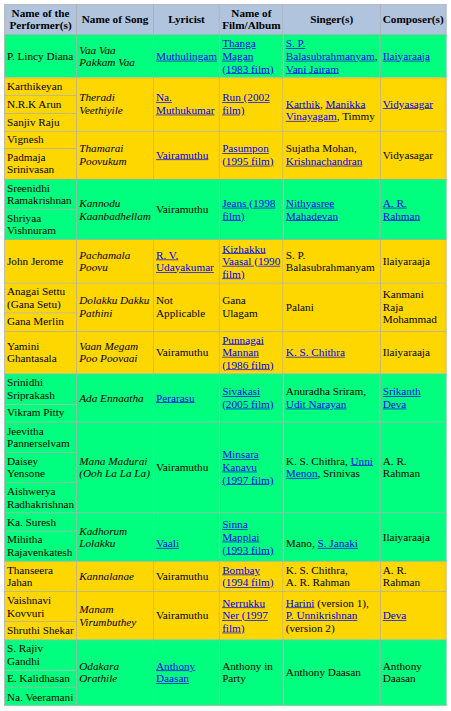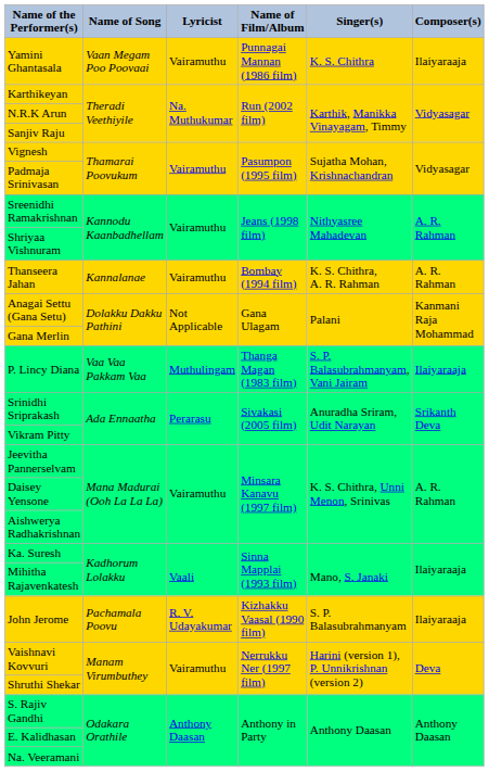 <table class="wikitable">
 <tr>
 <th style="width:5pt; background:LightSteelBlue;">Name of the Performer(s)</th>
 <th style="width:5pt; background:LightSteelBlue;">Name of Song</th>
 <th style="width:5pt; background:LightSteelBlue;">Lyricist</th>
 <th style="width:5pt; background:LightSteelBlue;">Name of Film/Album</th>
 <th style="width:5pt; background:LightSteelBlue;">Singer(s)</th>
 <th style="width:5pt; background:LightSteelBlue;">Composer(s)</th>
 </tr>
 <tr>
-<td bgcolor="#00FF7F">P. Lincy Diana</td>
-<td bgcolor="#00FF7F"><em>Vaa Vaa Pakkam Vaa</em></td>
-<td bgcolor="#00FF7F"><a href='#'>Muthulingam</a></td>
-<td bgcolor="#00FF7F"><a href='#'>Thanga Magan (1983 film)</a></td>
-<td bgcolor="#00FF7F"><a href='#'>S. P. Balasubrahmanyam</a>, <a href='#'>Vani Jairam</a></td>
-<td bgcolor="#00FF7F"><a href='#'>Ilaiyaraaja</a></td>
+<td bgcolor="#FFD700">Yamini Ghantasala</td>
+<td bgcolor="#FFD700"><em>Vaan Megam Poo Poovaai</em></td>
+<td bgcolor="#FFD700">Vairamuthu</td>
+<td bgcolor="#FFD700"><a href='#'>Punnagai Mannan (1986 film)</a></td>
+<td bgcolor="#FFD700"><a href='#'>K. S. Chithra</a></td>
+<td bgcolor="#FFD700">Ilaiyaraaja</td>
 </tr>
 <tr>
 <td bgcolor="#FFD700">Karthikeyan</td>
 <td rowspan="3" bgcolor="#FFD700"><em>Theradi Veethiyile</em></td>
 <td rowspan="3" bgcolor="#FFD700"><a href='#'>Na. Muthukumar</a></td>
 <td rowspan="3" bgcolor="#FFD700"><a href='#'>Run (2002 film)</a></td>
 <td rowspan="3" bgcolor="#FFD700"><br><a href='#'>Karthik</a>, <a href='#'>Manikka Vinayagam</a>,  Timmy</td>
 <td rowspan="3" bgcolor="#FFD700"><a href='#'>Vidyasagar</a></td>
 </tr>
 <tr>
 <td bgcolor="#FFD700">N.R.K Arun</td>
 </tr>
 <tr>
 <td bgcolor="#FFD700">Sanjiv Raju</td>
 </tr>
 <tr>
 <td bgcolor="#FFD700">Vignesh</td>
 <td rowspan="2" bgcolor="#FFD700"><em>Thamarai Poovukum</em></td>
 <td rowspan="2" bgcolor="#FFD700"><a href='#'>Vairamuthu</a></td>
 <td rowspan="2" bgcolor="#FFD700"><a href='#'>Pasumpon (1995 film)</a></td>
 <td rowspan="2" bgcolor="#FFD700">Sujatha Mohan, <a href='#'>Krishnachandran</a></td>
 <td rowspan="2" bgcolor="#FFD700">Vidyasagar</td>
 </tr>
 <tr>
 <td bgcolor="#FFD700">Padmaja Srinivasan</td>
 </tr>
 <tr>
 <td bgcolor="#00FF7F">Sreenidhi Ramakrishnan</td>
 <td rowspan="2" bgcolor="#00FF7F"><em>Kannodu Kaanbadhellam</em></td>
 <td rowspan="2" bgcolor="#00FF7F">Vairamuthu</td>
 <td rowspan="2" bgcolor="#00FF7F"><a href='#'>Jeans (1998 film)</a></td>
 <td rowspan="2" bgcolor="#00FF7F"><a href='#'>Nithyasree Mahadevan</a></td>
 <td rowspan="2" bgcolor="#00FF7F"><a href='#'>A. R. Rahman</a></td>
 </tr>
 <tr>
 <td bgcolor="#00FF7F">Shriyaa Vishnuram</td>
 </tr>
 <tr>
-<td bgcolor="#FFD700">John Jerome</td>
-<td bgcolor="#FFD700"><em>Pachamala Poovu</em></td>
-<td bgcolor="#FFD700"><a href='#'>R. V. Udayakumar</a></td>
-<td bgcolor="#FFD700"><a href='#'>Kizhakku Vaasal (1990 film)</a></td>
-<td bgcolor="#FFD700">S. P. Balasubrahmanyam</td>
-<td bgcolor="#FFD700">Ilaiyaraaja</td>
+<td bgcolor="#FFD700">Thanseera Jahan</td>
+<td bgcolor="#FFD700"><em>Kannalanae</em></td>
+<td bgcolor="#FFD700">Vairamuthu</td>
+<td bgcolor="#FFD700"><a href='#'>Bombay (1994 film)</a></td>
+<td bgcolor="#FFD700">K. S. Chithra,<br>A. R. Rahman</td>
+<td bgcolor="#FFD700">A. R. Rahman</td>
 </tr>
 <tr>
 <td bgcolor="#FFD700">Anagai Settu (Gana Setu)</td>
 <td rowspan="2" bgcolor="#FFD700"><em>Dolakku Dakku Pathini</em></td>
 <td rowspan="2" bgcolor="#FFD700">Not Applicable</td>
 <td rowspan="2" bgcolor="#FFD700">Gana Ulagam</td>
 <td rowspan="2" bgcolor="#FFD700">Palani</td>
 <td rowspan="2" bgcolor="#FFD700">Kanmani Raja Mohammad</td>
 </tr>
 <tr>
 <td bgcolor="#FFD700">Gana Merlin</td>
 </tr>
 <tr>
-<td bgcolor="#FFD700">Yamini Ghantasala</td>
-<td bgcolor="#FFD700"><em>Vaan Megam Poo Poovaai</em></td>
-<td bgcolor="#FFD700">Vairamuthu</td>
-<td bgcolor="#FFD700"><a href='#'>Punnagai Mannan (1986 film)</a></td>
-<td bgcolor="#FFD700"><a href='#'>K. S. Chithra</a></td>
-<td bgcolor="#FFD700">Ilaiyaraaja</td>
+<td bgcolor="#00FF7F">P. Lincy Diana</td>
+<td bgcolor="#00FF7F"><em>Vaa Vaa Pakkam Vaa</em></td>
+<td bgcolor="#00FF7F"><a href='#'>Muthulingam</a></td>
+<td bgcolor="#00FF7F"><a href='#'>Thanga Magan (1983 film)</a></td>
+<td bgcolor="#00FF7F"><a href='#'>S. P. Balasubrahmanyam</a>, <a href='#'>Vani Jairam</a></td>
+<td bgcolor="#00FF7F"><a href='#'>Ilaiyaraaja</a></td>
 </tr>
 <tr>
 <td bgcolor="#00FF7F">Srinidhi Sriprakash</td>
 <td rowspan="2" bgcolor="#00FF7F"><em>Ada Ennaatha</em></td>
 <td rowspan="2" bgcolor="#00FF7F"><a href='#'>Perarasu</a></td>
 <td rowspan="2" bgcolor="#00FF7F"><a href='#'>Sivakasi (2005 film)</a></td>
 <td rowspan="2" bgcolor="#00FF7F">Anuradha Sriram, <br><a href='#'>Udit Narayan</a></td>
 <td rowspan="2" bgcolor="#00FF7F"><a href='#'>Srikanth Deva</a></td>
 </tr>
 <tr>
 <td bgcolor="#00FF7F">Vikram Pitty</td>
 </tr>
 <tr>
 <td bgcolor="#00FF7F">Jeevitha Pannerselvam</td>
 <td rowspan="3" bgcolor="#00FF7F"><em>Mana Madurai (Ooh La La La)</em></td>
 <td rowspan="3" bgcolor="#00FF7F">Vairamuthu</td>
 <td rowspan="3" bgcolor="#00FF7F"><a href='#'>Minsara Kanavu (1997 film)</a></td>
 <td rowspan="3" bgcolor="#00FF7F">K. S. Chithra, <a href='#'>Unni Menon</a>, Srinivas</td>
 <td rowspan="3" bgcolor="#00FF7F">A. R. Rahman</td>
 </tr>
 <tr>
 <td bgcolor="#00FF7F">Daisey Yensone</td>
 </tr>
 <tr>
 <td bgcolor="#00FF7F">Aishwerya Radhakrishnan</td>
 </tr>
 <tr>
 <td bgcolor="#00FF7F">Ka. Suresh</td>
 <td rowspan="2" bgcolor="#00FF7F"><em>Kadhorum Lolakku</em></td>
 <td rowspan="2" bgcolor="#00FF7F"><br><a href='#'>Vaali</a></td>
 <td rowspan="2" bgcolor="#00FF7F"><a href='#'>Sinna Mapplai (1993 film)</a></td>
 <td rowspan="2" bgcolor="#00FF7F"><br>Mano, <a href='#'>S. Janaki</a></td>
 <td rowspan="2" bgcolor="#00FF7F">Ilaiyaraaja</td>
 </tr>
 <tr>
 <td bgcolor="#00FF7F">Mihitha Rajavenkatesh</td>
 </tr>
 <tr>
-<td bgcolor="#FFD700">Thanseera Jahan</td>
-<td bgcolor="#FFD700"><em>Kannalanae</em></td>
-<td bgcolor="#FFD700">Vairamuthu</td>
-<td bgcolor="#FFD700"><a href='#'>Bombay (1994 film)</a></td>
-<td bgcolor="#FFD700">K. S. Chithra,<br>A. R. Rahman</td>
-<td bgcolor="#FFD700">A. R. Rahman</td>
+<td bgcolor="#FFD700">John Jerome</td>
+<td bgcolor="#FFD700"><em>Pachamala Poovu</em></td>
+<td bgcolor="#FFD700"><a href='#'>R. V. Udayakumar</a></td>
+<td bgcolor="#FFD700"><a href='#'>Kizhakku Vaasal (1990 film)</a></td>
+<td bgcolor="#FFD700">S. P. Balasubrahmanyam</td>
+<td bgcolor="#FFD700">Ilaiyaraaja</td>
 </tr>
 <tr>
 <td bgcolor="#FFD700">Vaishnavi Kovvuri</td>
 <td rowspan="2" bgcolor="#FFD700"><em>Manam Virumbuthey</em></td>
 <td rowspan="2" bgcolor="#FFD700">Vairamuthu</td>
 <td rowspan="2" bgcolor="#FFD700"><a href='#'>Nerrukku Ner (1997 film)</a></td>
 <td rowspan="2" bgcolor="#FFD700"><a href='#'>Harini</a> (version 1),  <br><a href='#'>P. Unnikrishnan</a> (version 2)</td>
 <td rowspan="2" bgcolor="#FFD700"><a href='#'>Deva</a></td>
 </tr>
 <tr>
 <td bgcolor="#FFD700">Shruthi Shekar</td>
 </tr>
 <tr>
 <td bgcolor="#00FF7F">S. Rajiv Gandhi</td>
 <td rowspan="3" bgcolor="#00FF7F"><em>Odakara Orathile</em></td>
 <td rowspan="3" bgcolor="#00FF7F"><a href='#'>Anthony Daasan</a></td>
 <td rowspan="3" bgcolor="#00FF7F">Anthony in Party</td>
 <td rowspan="3" bgcolor="#00FF7F">Anthony Daasan</td>
 <td rowspan="3" bgcolor="#00FF7F">Anthony Daasan</td>
 </tr>
 <tr>
 <td bgcolor="#00FF7F">E. Kalidhasan</td>
 </tr>
 <tr>
 <td bgcolor="#00FF7F">Na. Veeramani</td>
 </tr>
 </table>
